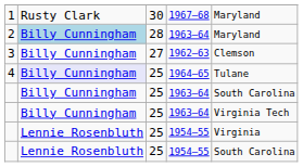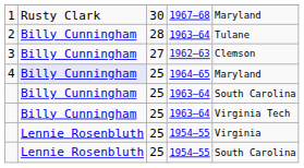 <table class="wikitable">
 <tr>
 </tr>
 <tr>
 <td>1</td>
 <td>Rusty Clark</td>
 <td>30</td>
 <td style="font-size:80%;"><a href='#'>1967–68</a></td>
 <td style="font-size:80%;">Maryland</td>
 </tr>
 <tr>
 <td>2</td>
-<td style="background: lightblue;"><a href='#'>Billy Cunningham</a></td>
+<td><a href='#'>Billy Cunningham</a></td>
 <td>28</td>
 <td style="font-size:80%;"><a href='#'>1963–64</a></td>
-<td style="font-size:80%;">Maryland</td>
+<td style="font-size:80%;">Tulane</td>
 </tr>
 <tr>
 <td>3</td>
 <td><a href='#'>Billy Cunningham</a></td>
 <td>27</td>
 <td style="font-size:80%;"><a href='#'>1962–63</a></td>
 <td style="font-size:80%;">Clemson</td>
 </tr>
 <tr>
 <td>4</td>
 <td style="background: lavender;"><a href='#'>Billy Cunningham</a></td>
 <td>25</td>
 <td style="font-size:80%;"><a href='#'>1964–65</a></td>
-<td style="font-size:80%;">Tulane</td>
+<td style="font-size:80%;">Maryland</td>
 </tr>
 <tr>
 <td></td>
 <td><a href='#'>Billy Cunningham</a></td>
 <td>25</td>
 <td style="font-size:80%;"><a href='#'>1963–64</a></td>
 <td style="font-size:80%;">South Carolina</td>
 </tr>
 <tr>
 <td></td>
 <td><a href='#'>Billy Cunningham</a></td>
 <td>25</td>
 <td style="font-size:80%;"><a href='#'>1963–64</a></td>
 <td style="font-size:80%;">Virginia Tech</td>
 </tr>
 <tr>
 <td></td>
 <td><a href='#'>Lennie Rosenbluth</a></td>
 <td>25</td>
 <td style="font-size:80%;"><a href='#'>1954–55</a></td>
 <td style="font-size:80%;">Virginia</td>
 </tr>
 <tr>
 <td></td>
 <td><a href='#'>Lennie Rosenbluth</a></td>
 <td>25</td>
 <td style="font-size:80%;"><a href='#'>1954–55</a></td>
 <td style="font-size:80%;">South Carolina</td>
 </tr>
 </table>
